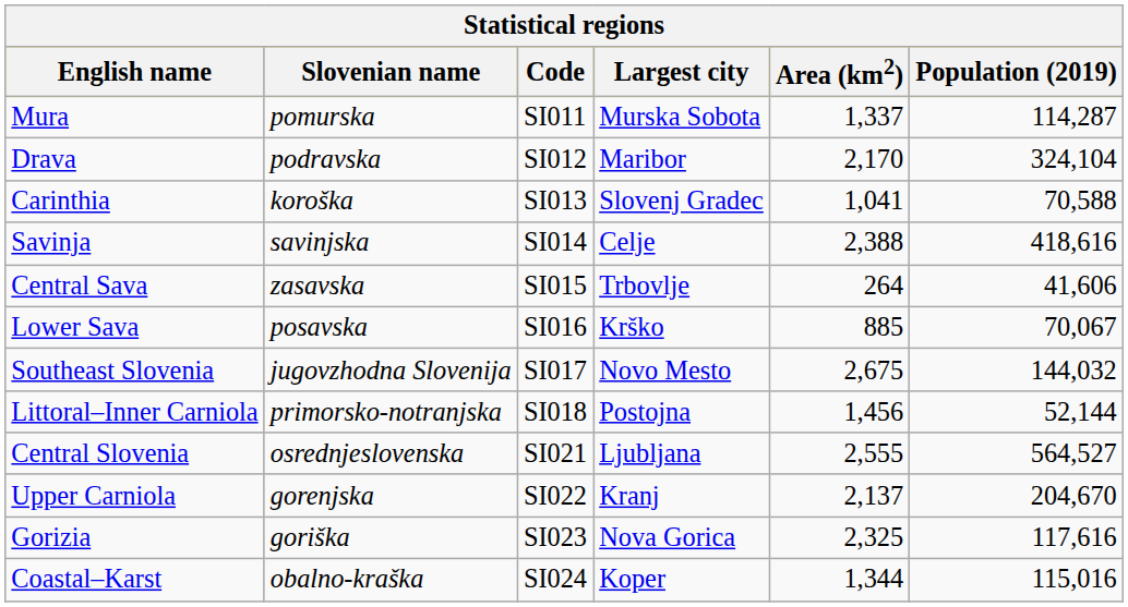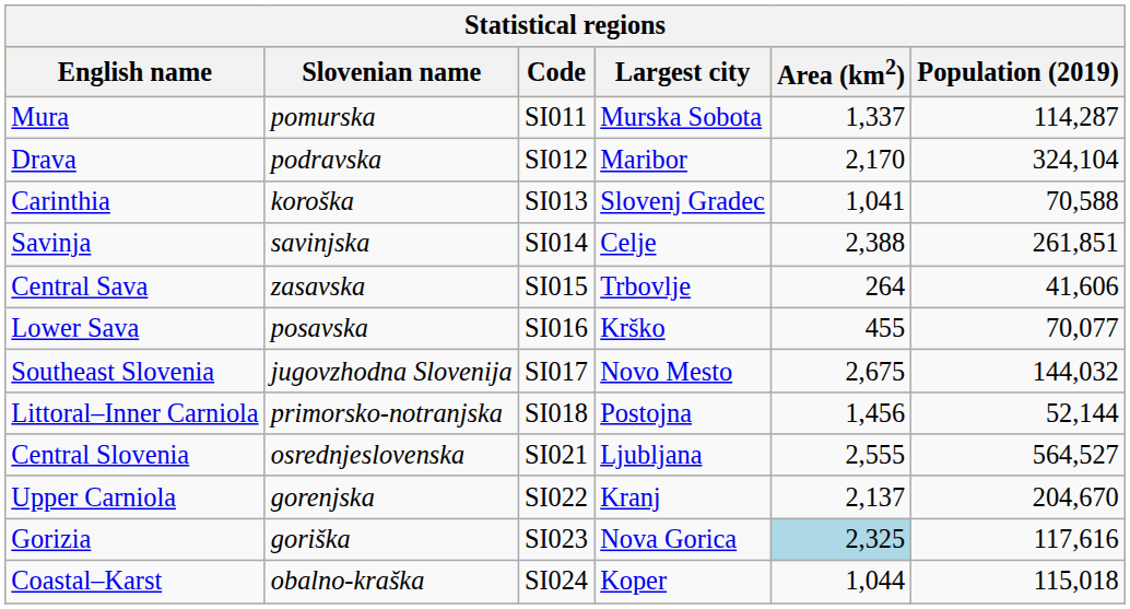 <table class="wikitable sortable">
 <tr>
 <th colspan=6>Statistical regions</th>
 </tr>
 <tr style="background-color:#ffd700;text-align:left;">
 <th>English name</th>
 <th>Slovenian name</th>
 <th>Code</th>
 <th>Largest city</th>
 <th>Area (km<sup>2</sup>)</th>
 <th>Population (2019)</th>
 </tr>
 <tr>
 <td><a href='#'>Mura</a></td>
 <td><em>pomurska</em></td>
 <td>SI011</td>
 <td><a href='#'>Murska Sobota</a></td>
 <td align=right>1,337</td>
 <td align=right>114,287</td>
 </tr>
 <tr>
 <td><a href='#'>Drava</a></td>
 <td><em>podravska</em></td>
 <td>SI012</td>
 <td><a href='#'>Maribor</a></td>
 <td align=right>2,170</td>
 <td align=right>324,104</td>
 </tr>
 <tr>
 <td><a href='#'>Carinthia</a></td>
 <td><em>koroška</em></td>
 <td>SI013</td>
 <td><a href='#'>Slovenj Gradec</a></td>
 <td align=right>1,041</td>
 <td align=right>70,588</td>
 </tr>
 <tr>
 <td><a href='#'>Savinja</a></td>
 <td><em>savinjska</em></td>
 <td>SI014</td>
 <td><a href='#'>Celje</a></td>
 <td align=right>2,388</td>
-<td align=right>418,616</td>
+<td align=right>261,851</td>
 </tr>
 <tr>
 <td><a href='#'>Central Sava</a></td>
 <td><em>zasavska</em></td>
 <td>SI015</td>
 <td><a href='#'>Trbovlje</a></td>
 <td align=right>264</td>
 <td align=right>41,606</td>
 </tr>
 <tr>
 <td><a href='#'>Lower Sava</a></td>
 <td><em>posavska</em></td>
 <td>SI016</td>
 <td><a href='#'>Krško</a></td>
-<td align=right>885</td>
-<td align=right>70,067</td>
+<td align=right>455</td>
+<td align=right>70,077</td>
 </tr>
 <tr>
 <td><a href='#'>Southeast Slovenia</a></td>
 <td><em>jugovzhodna Slovenija</em></td>
 <td>SI017</td>
 <td><a href='#'>Novo Mesto</a></td>
 <td align=right>2,675</td>
 <td align=right>144,032</td>
 </tr>
 <tr>
 <td><a href='#'>Littoral–Inner Carniola</a></td>
 <td><em>primorsko-notranjska</em></td>
 <td>SI018</td>
 <td><a href='#'>Postojna</a></td>
 <td align=right>1,456</td>
 <td align=right>52,144</td>
 </tr>
 <tr>
 <td><a href='#'>Central Slovenia</a></td>
 <td><em>osrednjeslovenska</em></td>
 <td>SI021</td>
 <td><a href='#'>Ljubljana</a></td>
 <td align=right>2,555</td>
 <td align=right>564,527</td>
 </tr>
 <tr>
 <td><a href='#'>Upper Carniola</a></td>
 <td><em>gorenjska</em></td>
 <td>SI022</td>
 <td><a href='#'>Kranj</a></td>
 <td align=right>2,137</td>
 <td align=right>204,670</td>
 </tr>
 <tr>
 <td><a href='#'>Gorizia</a></td>
 <td><em>goriška</em></td>
 <td>SI023</td>
 <td><a href='#'>Nova Gorica</a></td>
-<td align=right>2,325</td>
+<td align=right style="background: lightblue;">2,325</td>
 <td align=right>117,616</td>
 </tr>
 <tr>
 <td><a href='#'>Coastal–Karst</a></td>
 <td><em>obalno-kraška</em></td>
 <td>SI024</td>
 <td><a href='#'>Koper</a></td>
-<td align=right>1,344</td>
-<td align=right>115,016</td>
+<td align=right>1,044</td>
+<td align=right>115,018</td>
 </tr>
 </table>
